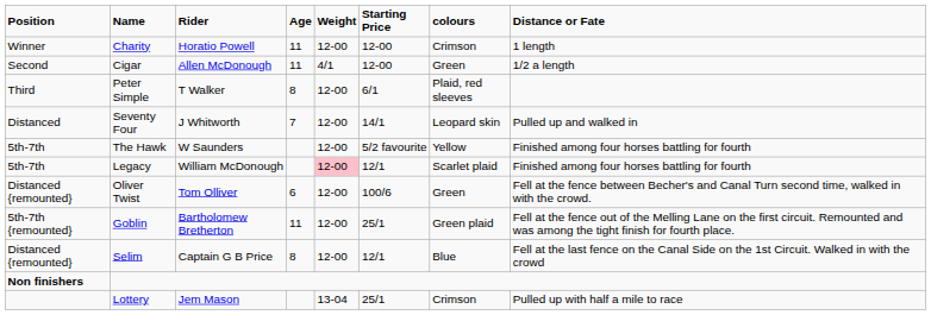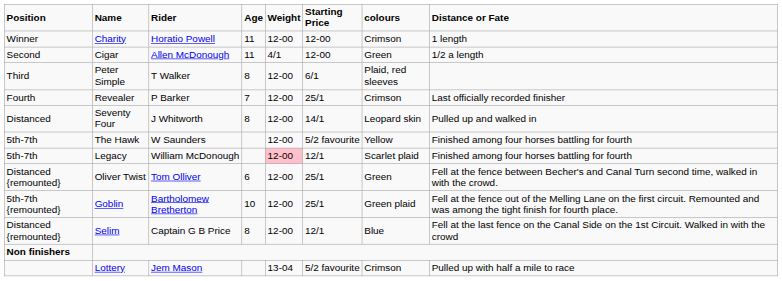 <table class="wikitable sortable">
 <tr>
 <td><strong>Position</strong></td>
 <td><strong>Name</strong></td>
 <td><strong>Rider</strong></td>
 <td><strong>Age</strong></td>
 <td><strong>Weight</strong></td>
 <td><strong>Starting Price</strong></td>
 <td><strong>colours</strong></td>
 <td><strong>Distance or Fate</strong></td>
 </tr>
 <tr>
 <td>Winner</td>
 <td><a href='#'>Charity</a></td>
 <td><a href='#'>Horatio Powell</a></td>
 <td>11</td>
 <td>12-00</td>
 <td>12-00</td>
 <td>Crimson</td>
 <td>1 length</td>
 </tr>
 <tr>
 <td>Second</td>
 <td>Cigar</td>
 <td><a href='#'>Allen McDonough</a></td>
 <td>11</td>
 <td>4/1</td>
 <td>12-00</td>
 <td>Green</td>
 <td>1/2 a length</td>
 </tr>
 <tr>
 <td>Third</td>
 <td>Peter Simple</td>
 <td>T Walker</td>
 <td>8</td>
 <td>12-00</td>
 <td>6/1</td>
 <td>Plaid, red sleeves</td>
 <td></td>
 </tr>
 <tr>
+<td>Fourth</td>
+<td>Revealer</td>
+<td>P Barker</td>
+<td>7</td>
+<td>12-00</td>
+<td>25/1</td>
+<td>Crimson</td>
+<td>Last officially recorded finisher</td>
+</tr>
+<tr>
 <td>Distanced</td>
 <td>Seventy Four</td>
 <td>J Whitworth</td>
-<td>7</td>
+<td>8</td>
 <td>12-00</td>
 <td>14/1</td>
 <td>Leopard skin</td>
 <td>Pulled up and walked in</td>
 </tr>
 <tr>
 <td>5th-7th</td>
 <td>The Hawk</td>
 <td>W Saunders</td>
 <td></td>
 <td>12-00</td>
 <td>5/2 favourite</td>
 <td>Yellow</td>
 <td>Finished among four horses battling for fourth</td>
 </tr>
 <tr>
 <td>5th-7th</td>
 <td>Legacy</td>
 <td>William McDonough</td>
 <td></td>
 <td style="background: pink;">12-00</td>
 <td>12/1</td>
 <td>Scarlet plaid</td>
 <td>Finished among four horses battling for fourth</td>
 </tr>
 <tr>
 <td>Distanced {remounted}</td>
 <td>Oliver Twist</td>
 <td><a href='#'>Tom Olliver</a></td>
 <td>6</td>
 <td>12-00</td>
-<td>100/6</td>
+<td>25/1</td>
 <td>Green</td>
 <td>Fell at the fence between Becher's and Canal Turn second time, walked in with the crowd.</td>
 </tr>
 <tr>
 <td>5th-7th {remounted}</td>
 <td><a href='#'>Goblin</a></td>
 <td><a href='#'>Bartholomew Bretherton</a></td>
-<td>11</td>
+<td>10</td>
 <td>12-00</td>
 <td>25/1</td>
 <td>Green plaid</td>
 <td>Fell at the fence out of the Melling Lane on the first circuit. Remounted and was among the tight finish for fourth place.</td>
 </tr>
 <tr>
 <td>Distanced {remounted}</td>
 <td><a href='#'>Selim</a></td>
 <td>Captain G B Price</td>
 <td>8</td>
 <td>12-00</td>
 <td>12/1</td>
 <td>Blue</td>
 <td>Fell at the last fence on the Canal Side on the 1st Circuit. Walked in with the crowd</td>
 </tr>
 <tr>
 <td><strong>Non finishers</strong></td>
 </tr>
 <tr>
 <td></td>
 <td><a href='#'>Lottery</a></td>
 <td><a href='#'>Jem Mason</a></td>
 <td></td>
 <td>13-04</td>
-<td>25/1</td>
+<td>5/2 favourite</td>
 <td>Crimson</td>
 <td>Pulled up with half a mile to race</td>
 </tr>
 </table>
